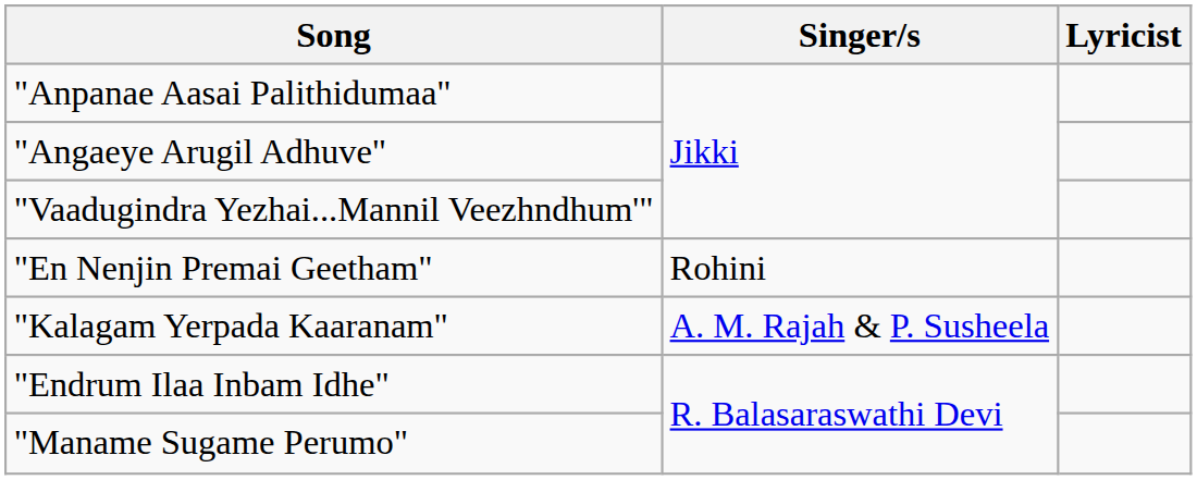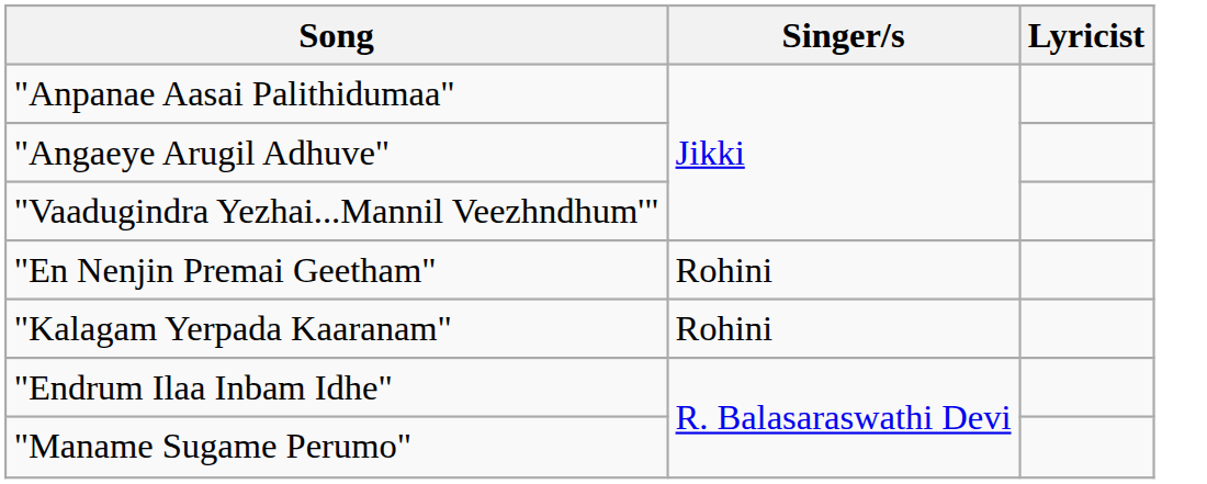 <table class="wikitable" style="font-size:95%;">
 <tr>
 <th>Song</th>
 <th>Singer/s</th>
 <th>Lyricist</th>
 </tr>
 <tr>
 <td>"Anpanae Aasai Palithidumaa"</td>
 <td rowspan=3><a href='#'>Jikki</a></td>
 <td></td>
 </tr>
 <tr>
 <td>"Angaeye Arugil Adhuve"</td>
 <td></td>
 </tr>
 <tr>
 <td>"Vaadugindra Yezhai...Mannil Veezhndhum'"</td>
 <td></td>
 </tr>
 <tr>
 <td>"En Nenjin Premai Geetham"</td>
 <td>Rohini</td>
 <td></td>
 </tr>
 <tr>
 <td>"Kalagam Yerpada Kaaranam"</td>
-<td><a href='#'>A. M. Rajah</a> & <a href='#'>P. Susheela</a></td>
+<td>Rohini</td>
 <td></td>
 </tr>
 <tr>
 <td>"Endrum Ilaa Inbam Idhe"</td>
 <td rowspan=2><a href='#'>R. Balasaraswathi Devi</a></td>
 <td></td>
 </tr>
 <tr>
 <td>"Maname Sugame Perumo"</td>
 <td></td>
 </tr>
 </table>
